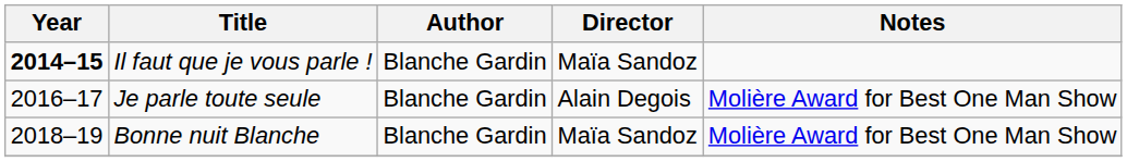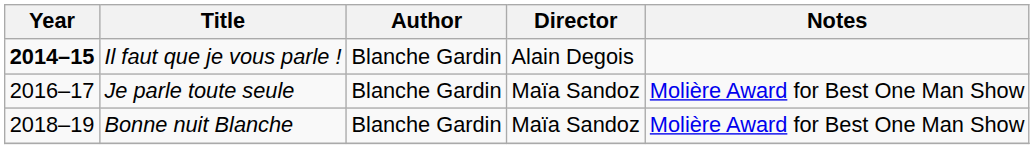 <table class="wikitable">
 <tr>
 <th>Year</th>
 <th>Title</th>
 <th>Author</th>
 <th>Director</th>
 <th>Notes</th>
 </tr>
 <tr>
 <td><strong>2014–15</strong></td>
 <td><em>Il faut que je vous parle !</em></td>
 <td>Blanche Gardin</td>
-<td>Maïa Sandoz</td>
+<td>Alain Degois</td>
 <td></td>
 </tr>
 <tr>
 <td>2016–17</td>
 <td><em>Je parle toute seule</em></td>
 <td>Blanche Gardin</td>
-<td>Alain Degois</td>
+<td>Maïa Sandoz</td>
 <td><a href='#'>Molière Award</a> for Best One Man Show</td>
 </tr>
 <tr>
 <td>2018–19</td>
 <td><em>Bonne nuit Blanche</em></td>
 <td>Blanche Gardin</td>
 <td>Maïa Sandoz</td>
 <td><a href='#'>Molière Award</a> for Best One Man Show</td>
 </tr>
 <tr>
 </tr>
 </table>
